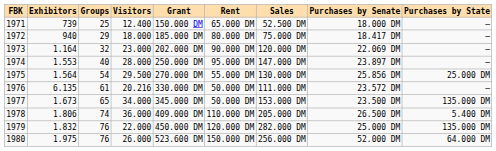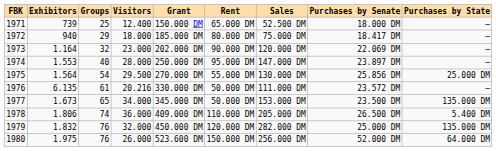 <table class="wikitable sortable mw-datatable" style="text-align:right;">
 <tr>
 <th style="background-color:#ffdead;">FBK</th>
 <th style="background-color:#ffdead;">Exhibitors</th>
 <th style="background-color:#ffdead;">Groups</th>
 <th style="background-color:#ffdead;">Visitors</th>
 <th style="background-color:#ffdead;">Grant</th>
 <th style="background-color:#ffdead;">Rent</th>
 <th style="background-color:#ffdead;">Sales</th>
 <th style="background-color:#ffdead;">Purchases by Senate</th>
 <th style="background-color:#ffdead;">Purchases by State</th>
 </tr>
 <tr>
 <td style="text-align:left;">1971</td>
 <td>739</td>
 <td>25</td>
 <td>12.400</td>
 <td>150.000 <a href='#'>DM</a></td>
 <td>65.000 DM</td>
 <td>52.500 DM</td>
 <td>18.000 DM</td>
 <td>–</td>
 </tr>
 <tr>
 <td style="text-align:left;">1972</td>
 <td>940</td>
 <td>29</td>
 <td>18.000</td>
 <td>185.000 DM</td>
 <td>80.000 DM</td>
 <td>75.000 DM</td>
 <td>18.417 DM</td>
 <td>–</td>
 </tr>
 <tr>
 <td style="text-align:left;">1973</td>
 <td>1.164</td>
 <td>32</td>
 <td>23.000</td>
 <td>202.000 DM</td>
 <td>90.000 DM</td>
 <td>120.000 DM</td>
 <td>22.069 DM</td>
 <td>–</td>
 </tr>
 <tr>
 <td style="text-align:left;">1974</td>
 <td>1.553</td>
 <td>40</td>
 <td>28.000</td>
 <td>250.000 DM</td>
 <td>95.000 DM</td>
 <td>147.000 DM</td>
 <td>23.897 DM</td>
 <td>–</td>
 </tr>
 <tr>
 <td style="text-align:left;">1975</td>
 <td>1.564</td>
 <td>54</td>
 <td>29.500</td>
 <td>270.000 DM</td>
 <td>55.000 DM</td>
 <td>130.000 DM</td>
 <td>25.856 DM</td>
 <td>25.000 DM</td>
 </tr>
 <tr>
 <td style="text-align:left;">1976</td>
 <td>6.135</td>
 <td>61</td>
 <td>20.216</td>
 <td>330.000 DM</td>
 <td>50.000 DM</td>
 <td>111.000 DM</td>
 <td>23.572 DM</td>
 <td>–</td>
 </tr>
 <tr>
 <td style="text-align:left;">1977</td>
 <td>1.673</td>
 <td>65</td>
 <td>34.000</td>
 <td>345.000 DM</td>
 <td>50.000 DM</td>
 <td>153.000 DM</td>
 <td>23.500 DM</td>
 <td>135.000 DM</td>
 </tr>
 <tr>
 <td style="text-align:left;">1978</td>
 <td>1.806</td>
 <td>74</td>
 <td>36.000</td>
 <td>409.000 DM</td>
 <td>110.000 DM</td>
 <td>205.000 DM</td>
 <td>26.500 DM</td>
 <td>5.400 DM</td>
 </tr>
 <tr>
 <td style="text-align:left;">1979</td>
 <td>1.832</td>
 <td>76</td>
-<td>22.000</td>
+<td>32.000</td>
 <td>450.000 DM</td>
 <td>120.000 DM</td>
 <td>282.000 DM</td>
 <td>25.000 DM</td>
 <td>135.000 DM</td>
 </tr>
 <tr>
 <td style="text-align:left;">1980</td>
 <td>1.975</td>
 <td>76</td>
 <td>26.000</td>
 <td>523.600 DM</td>
 <td>150.000 DM</td>
 <td>256.000 DM</td>
 <td>52.000 DM</td>
 <td>64.000 DM</td>
 </tr>
 </table>
